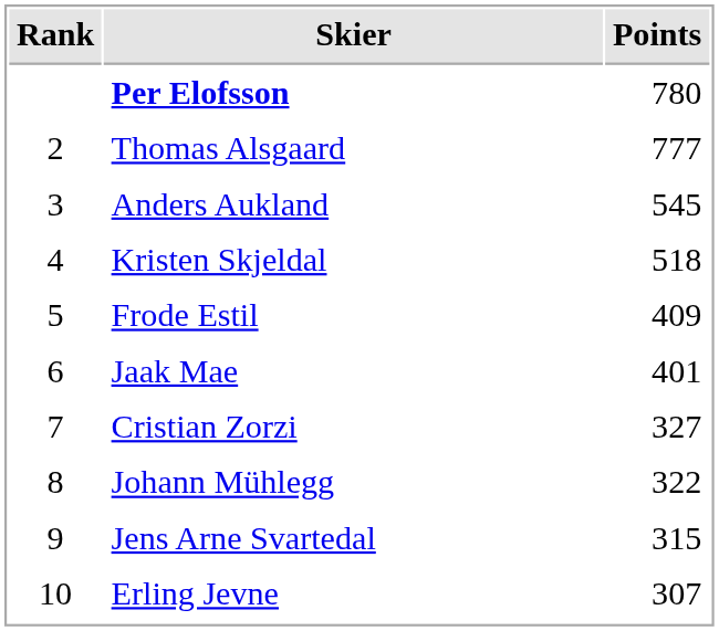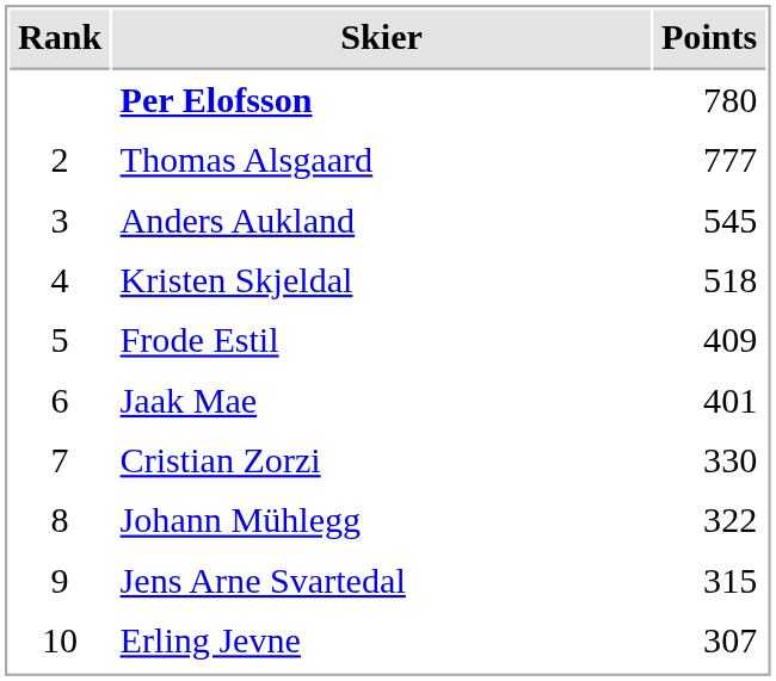 <table cellspacing="1" cellpadding="3" style="border:1px solid #AAAAAA;font-size:86%">
 <tr style="background-color: #E4E4E4;">
 <th style="border-bottom:1px solid #AAAAAA" width=10>Rank</th>
 <th style="border-bottom:1px solid #AAAAAA" width=200>Skier</th>
 <th style="border-bottom:1px solid #AAAAAA" width=20 align=right>Points</th>
 </tr>
 <tr>
 <td align=center><strong><span>  </span></strong></td>
 <td> <strong><a href='#'>Per Elofsson</a></strong></td>
 <td align=right>780</td>
 </tr>
 <tr>
 <td align=center>2</td>
 <td> <a href='#'>Thomas Alsgaard</a></td>
 <td align=right>777</td>
 </tr>
 <tr>
 <td align=center>3</td>
 <td> <a href='#'>Anders Aukland</a></td>
 <td align=right>545</td>
 </tr>
 <tr>
 <td align=center>4</td>
 <td> <a href='#'>Kristen Skjeldal</a></td>
 <td align=right>518</td>
 </tr>
 <tr>
 <td align=center>5</td>
 <td> <a href='#'>Frode Estil</a></td>
 <td align=right>409</td>
 </tr>
 <tr>
 <td align=center>6</td>
 <td> <a href='#'>Jaak Mae</a></td>
 <td align=right>401</td>
 </tr>
 <tr>
 <td align=center>7</td>
 <td> <a href='#'>Cristian Zorzi</a></td>
-<td align=right>327</td>
+<td align=right>330</td>
 </tr>
 <tr>
 <td align=center>8</td>
 <td> <a href='#'>Johann Mühlegg</a></td>
 <td align=right>322</td>
 </tr>
 <tr>
 <td align=center>9</td>
 <td> <a href='#'>Jens Arne Svartedal</a></td>
 <td align=right>315</td>
 </tr>
 <tr>
 <td align=center>10</td>
 <td> <a href='#'>Erling Jevne</a></td>
 <td align=right>307</td>
 </tr>
 </table>
